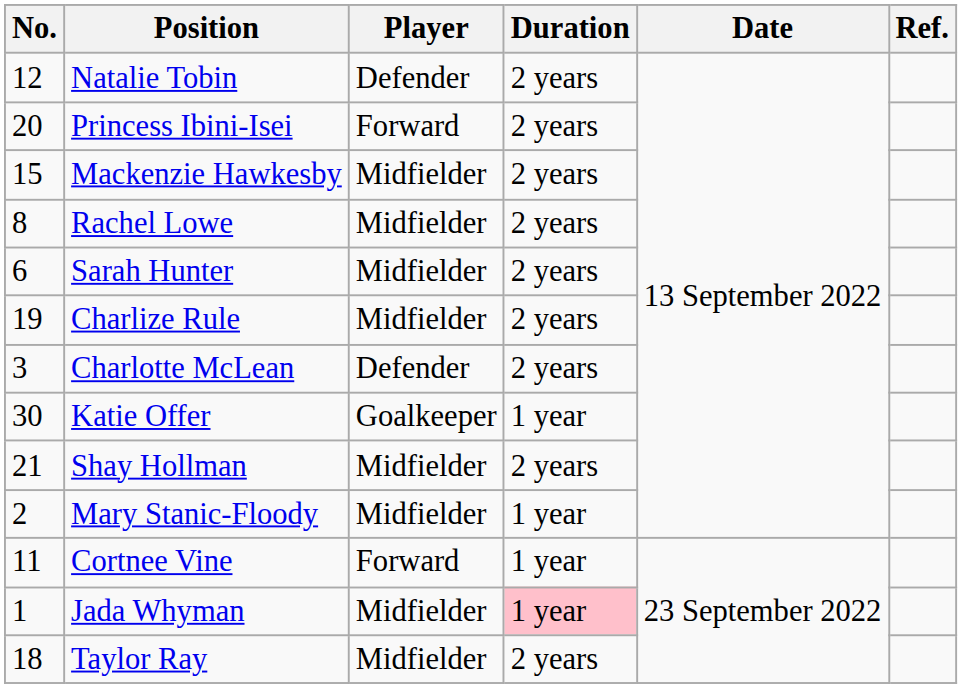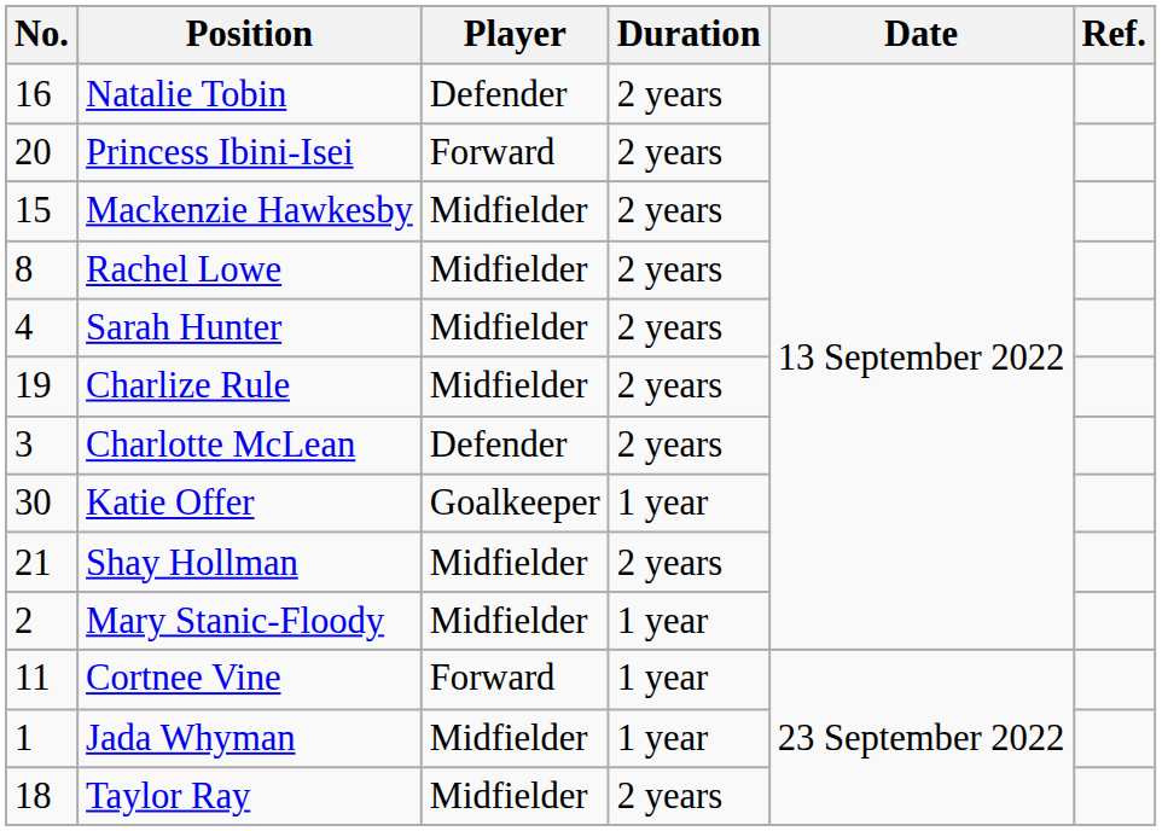 <table class="wikitable">
 <tr>
 <th scope="col">No.</th>
 <th scope="col">Position</th>
 <th scope="col">Player</th>
 <th scope="col">Duration</th>
 <th scope="col">Date</th>
 <th scope="col">Ref.</th>
 </tr>
 <tr>
-<td>12</td>
+<td>16</td>
 <td><a href='#'>Natalie Tobin</a></td>
 <td>Defender</td>
 <td>2 years</td>
 <td rowspan="10">13 September 2022</td>
 <td></td>
 </tr>
 <tr>
 <td>20</td>
 <td><a href='#'>Princess Ibini-Isei</a></td>
 <td>Forward</td>
 <td>2 years</td>
 <td></td>
 </tr>
 <tr>
 <td>15</td>
 <td><a href='#'>Mackenzie Hawkesby</a></td>
 <td>Midfielder</td>
 <td>2 years</td>
 <td></td>
 </tr>
 <tr>
 <td>8</td>
 <td><a href='#'>Rachel Lowe</a></td>
 <td>Midfielder</td>
 <td>2 years</td>
 <td></td>
 </tr>
 <tr>
-<td>6</td>
+<td>4</td>
 <td><a href='#'>Sarah Hunter</a></td>
 <td>Midfielder</td>
 <td>2 years</td>
 <td></td>
 </tr>
 <tr>
 <td>19</td>
 <td><a href='#'>Charlize Rule</a></td>
 <td>Midfielder</td>
 <td>2 years</td>
 <td></td>
 </tr>
 <tr>
 <td>3</td>
 <td><a href='#'>Charlotte McLean</a></td>
 <td>Defender</td>
 <td>2 years</td>
 <td></td>
 </tr>
 <tr>
 <td>30</td>
 <td><a href='#'>Katie Offer</a></td>
 <td>Goalkeeper</td>
 <td>1 year</td>
 <td></td>
 </tr>
 <tr>
 <td>21</td>
 <td><a href='#'>Shay Hollman</a></td>
 <td>Midfielder</td>
 <td>2 years</td>
 <td></td>
 </tr>
 <tr>
 <td>2</td>
 <td><a href='#'>Mary Stanic-Floody</a></td>
 <td>Midfielder</td>
 <td>1 year</td>
 <td></td>
 </tr>
 <tr>
 <td>11</td>
 <td><a href='#'>Cortnee Vine</a></td>
 <td>Forward</td>
 <td>1 year</td>
 <td rowspan="3">23 September 2022</td>
 <td></td>
 </tr>
 <tr>
 <td>1</td>
 <td><a href='#'>Jada Whyman</a></td>
 <td>Midfielder</td>
-<td style="background: pink;">1 year</td>
+<td>1 year</td>
 <td></td>
 </tr>
 <tr>
 <td>18</td>
 <td><a href='#'>Taylor Ray</a></td>
 <td>Midfielder</td>
 <td>2 years</td>
 <td></td>
 </tr>
 </table>
